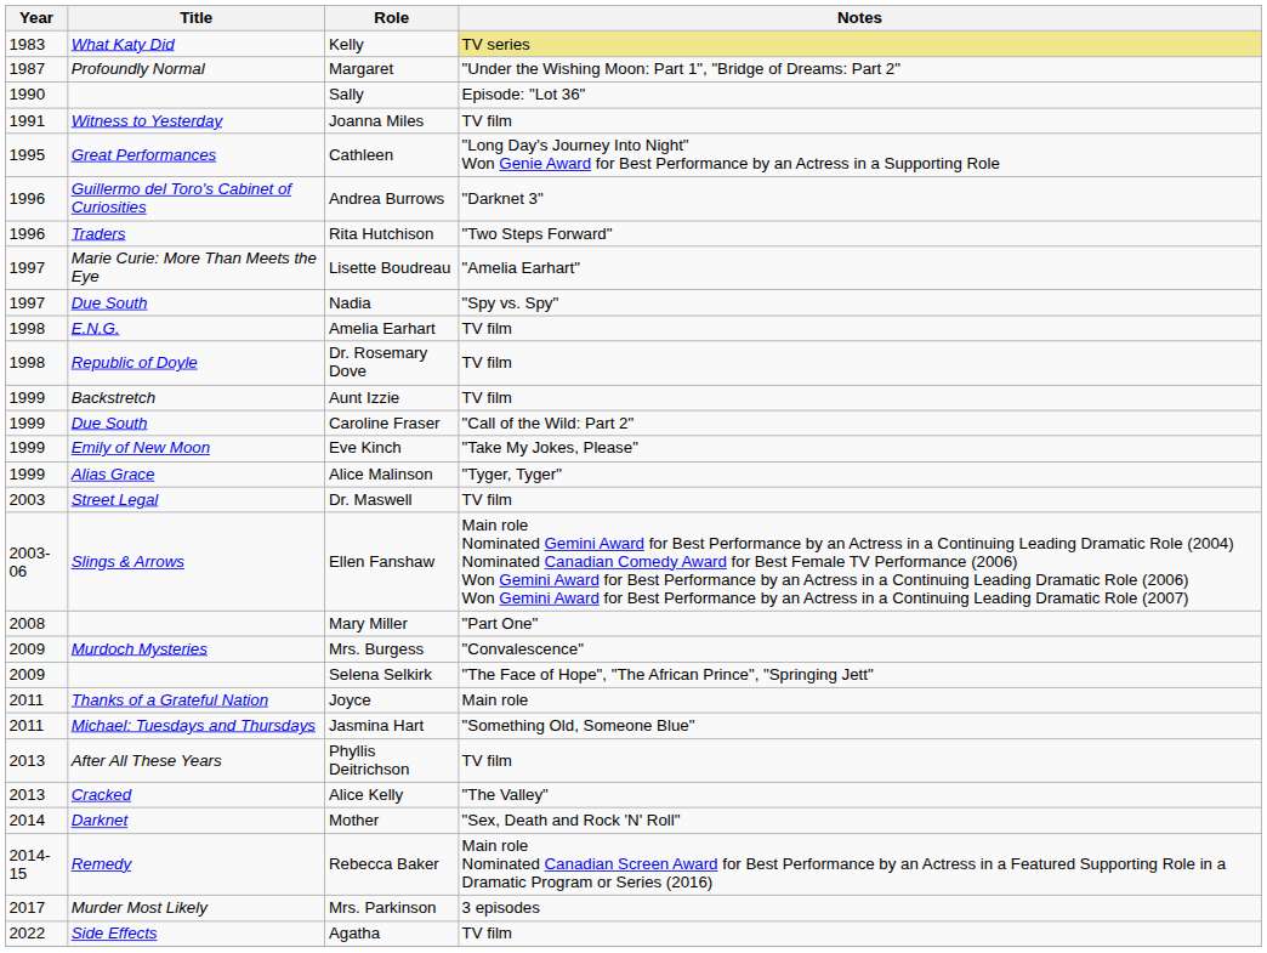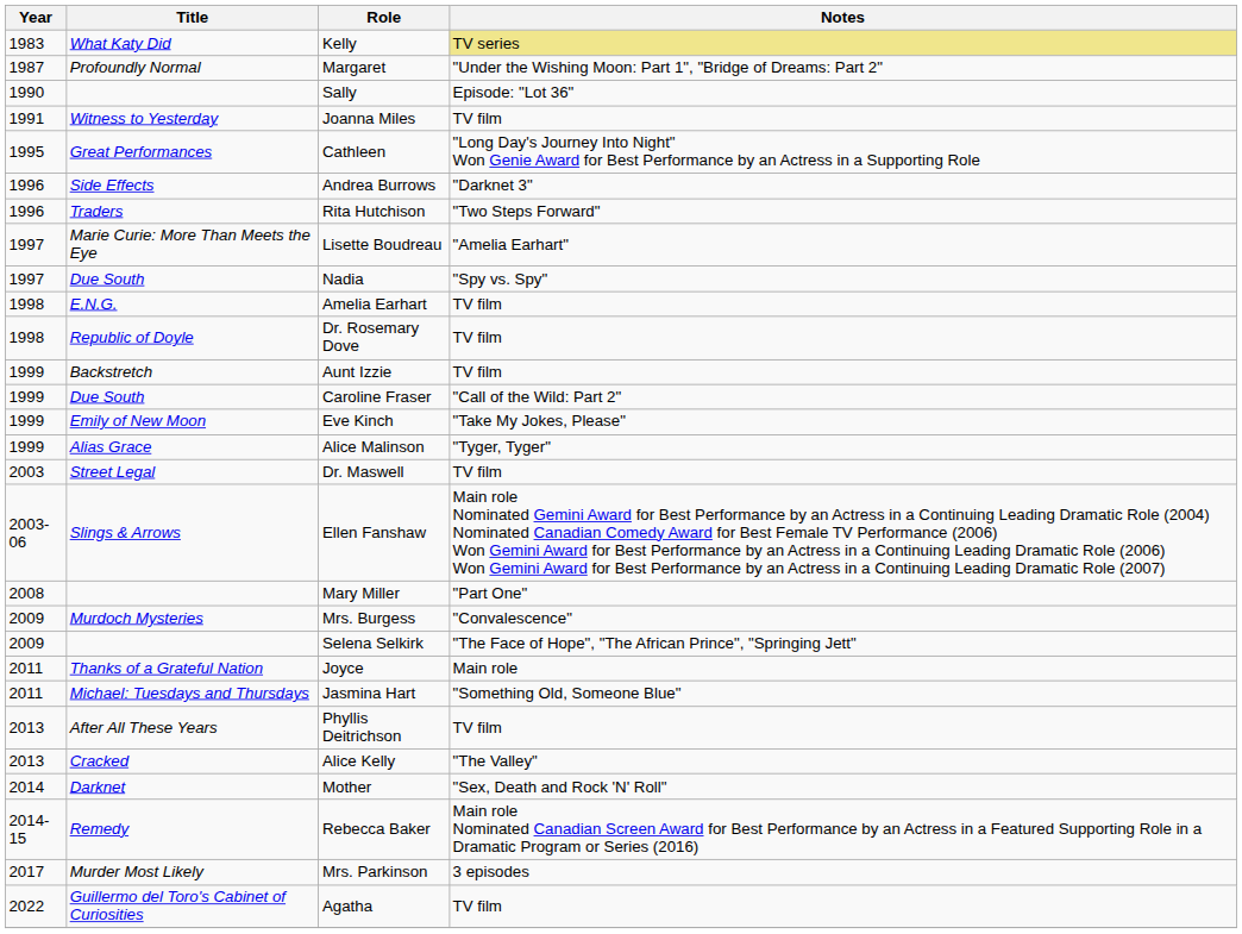 <table class="wikitable sortable">
 <tr>
 <th>Year</th>
 <th>Title</th>
 <th>Role</th>
 <th class="unsortable">Notes</th>
 </tr>
 <tr>
 <td>1983</td>
 <td><em><a href='#'>What Katy Did</a></em></td>
 <td>Kelly</td>
 <td style="background: khaki;">TV series</td>
 </tr>
 <tr>
 <td>1987</td>
 <td><em>Profoundly Normal</em></td>
 <td>Margaret</td>
 <td>"Under the Wishing Moon: Part 1", "Bridge of Dreams: Part 2"</td>
 </tr>
 <tr>
 <td>1990</td>
 <td><em></em></td>
 <td>Sally</td>
 <td>Episode: "Lot 36"</td>
 </tr>
 <tr>
 <td>1991</td>
 <td><em><a href='#'>Witness to Yesterday</a></em></td>
 <td>Joanna Miles</td>
 <td>TV film</td>
 </tr>
 <tr>
 <td>1995</td>
 <td><em><a href='#'>Great Performances</a></em></td>
 <td>Cathleen</td>
 <td>"Long Day's Journey Into Night"<br>Won  <a href='#'>Genie Award</a> for Best Performance by an Actress in a Supporting Role</td>
 </tr>
 <tr>
 <td>1996</td>
-<td><em><a href='#'>Guillermo del Toro's Cabinet of Curiosities</a></em></td>
+<td><em><a href='#'>Side Effects</a></em></td>
 <td>Andrea Burrows</td>
 <td>"Darknet 3"</td>
 </tr>
 <tr>
 <td>1996</td>
 <td><em><a href='#'>Traders</a></em></td>
 <td>Rita Hutchison</td>
 <td>"Two Steps Forward"</td>
 </tr>
 <tr>
 <td>1997</td>
 <td><em>Marie Curie: More Than Meets the Eye</em></td>
 <td>Lisette Boudreau</td>
 <td>"Amelia Earhart"</td>
 </tr>
 <tr>
 <td>1997</td>
 <td><em><a href='#'>Due South</a></em></td>
 <td>Nadia</td>
 <td>"Spy vs. Spy"</td>
 </tr>
 <tr>
 <td>1998</td>
 <td><em><a href='#'>E.N.G.</a></em></td>
 <td>Amelia Earhart</td>
 <td>TV film</td>
 </tr>
 <tr>
 <td>1998</td>
 <td><em><a href='#'>Republic of Doyle</a></em></td>
 <td>Dr. Rosemary Dove</td>
 <td>TV film</td>
 </tr>
 <tr>
 <td>1999</td>
 <td><em>Backstretch</em></td>
 <td>Aunt Izzie</td>
 <td>TV film</td>
 </tr>
 <tr>
 <td>1999</td>
 <td><em><a href='#'>Due South</a></em></td>
 <td>Caroline Fraser</td>
 <td>"Call of the Wild: Part 2"</td>
 </tr>
 <tr>
 <td>1999</td>
 <td><em><a href='#'>Emily of New Moon</a></em></td>
 <td>Eve Kinch</td>
 <td>"Take My Jokes, Please"</td>
 </tr>
 <tr>
 <td>1999</td>
 <td><a href='#'><em>Alias Grace</em></a></td>
 <td>Alice Malinson</td>
 <td>"Tyger, Tyger"</td>
 </tr>
 <tr>
 <td>2003</td>
 <td><em><a href='#'>Street Legal</a></em></td>
 <td>Dr. Maswell</td>
 <td>TV film</td>
 </tr>
 <tr>
 <td>2003-06</td>
 <td><em><a href='#'>Slings & Arrows</a></em></td>
 <td>Ellen Fanshaw</td>
 <td>Main role<br>Nominated  <a href='#'>Gemini Award</a> for Best Performance by an Actress in a Continuing Leading Dramatic Role (2004)<br>Nominated  <a href='#'>Canadian Comedy Award</a> for Best Female TV Performance (2006)<br>Won  <a href='#'>Gemini Award</a> for Best Performance by an Actress in a Continuing Leading Dramatic Role (2006)<br>Won  <a href='#'>Gemini Award</a> for Best Performance by an Actress in a Continuing Leading Dramatic Role (2007)</td>
 </tr>
 <tr>
 <td>2008</td>
 <td><em></em></td>
 <td>Mary Miller</td>
 <td>"Part One"</td>
 </tr>
 <tr>
 <td>2009</td>
 <td><em><a href='#'>Murdoch Mysteries</a></em></td>
 <td>Mrs. Burgess</td>
 <td>"Convalescence"</td>
 </tr>
 <tr>
 <td>2009</td>
 <td><em></em></td>
 <td>Selena Selkirk</td>
 <td>"The Face of Hope", "The African Prince", "Springing Jett"</td>
 </tr>
 <tr>
 <td>2011</td>
 <td><em><a href='#'>Thanks of a Grateful Nation</a></em></td>
 <td>Joyce</td>
 <td>Main role</td>
 </tr>
 <tr>
 <td>2011</td>
 <td><em><a href='#'>Michael: Tuesdays and Thursdays</a></em></td>
 <td>Jasmina Hart</td>
 <td>"Something Old, Someone Blue"</td>
 </tr>
 <tr>
 <td>2013</td>
 <td><em>After All These Years</em></td>
 <td>Phyllis Deitrichson</td>
 <td>TV film</td>
 </tr>
 <tr>
 <td>2013</td>
 <td><em><a href='#'>Cracked</a></em></td>
 <td>Alice Kelly</td>
 <td>"The Valley"</td>
 </tr>
 <tr>
 <td>2014</td>
 <td><em><a href='#'>Darknet</a></em></td>
 <td>Mother</td>
 <td>"Sex, Death and Rock 'N' Roll"</td>
 </tr>
 <tr>
 <td>2014-15</td>
 <td><em><a href='#'>Remedy</a></em></td>
 <td>Rebecca Baker</td>
 <td>Main role<br>Nominated  <a href='#'>Canadian Screen Award</a> for Best Performance by an Actress in a Featured Supporting Role in a Dramatic Program or Series (2016)</td>
 </tr>
 <tr>
 <td>2017</td>
 <td><em>Murder Most Likely</em></td>
 <td>Mrs. Parkinson</td>
 <td>3 episodes</td>
 </tr>
 <tr>
 <td>2022</td>
-<td><em><a href='#'>Side Effects</a></em></td>
+<td><em><a href='#'>Guillermo del Toro's Cabinet of Curiosities</a></em></td>
 <td>Agatha</td>
 <td>TV film</td>
 </tr>
 <tr>
 </tr>
 </table>
